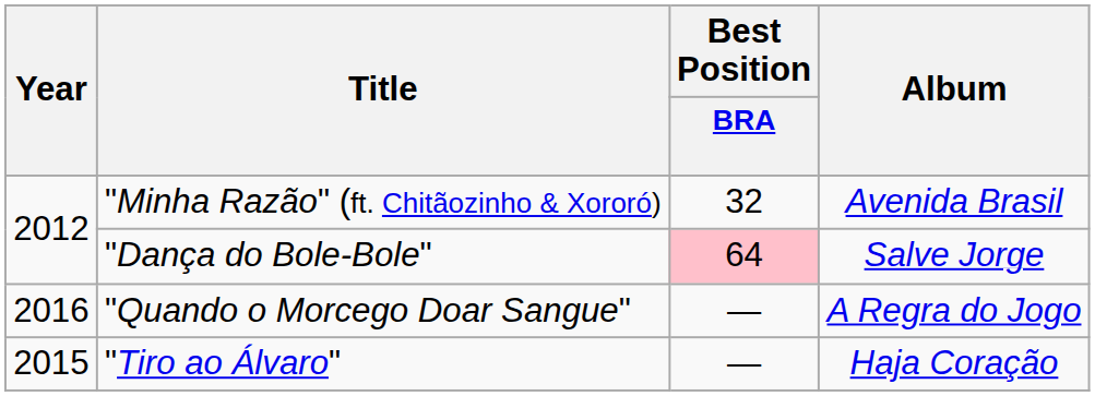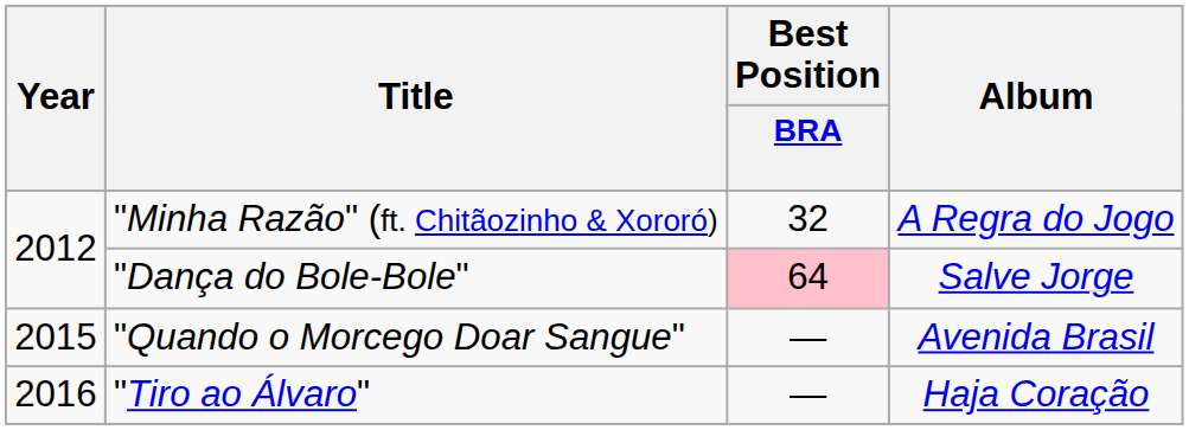 <table class="wikitable">
 <tr>
 <th rowspan="2">Year</th>
 <th rowspan="2">Title</th>
 <th colspan="1">Best Position</th>
 <th rowspan="2">Album</th>
 </tr>
 <tr>
 <th style="width:3em;font-size:85%"><a href='#'>BRA</a><br><br></th>
 </tr>
 <tr>
 <td rowspan="2" align="center">2012</td>
 <td align="left">"<em>Minha Razão</em>" (<small>ft. </small><small><a href='#'>Chitãozinho & Xororó</a>)</small></td>
 <td align="center">32</td>
-<td align="center"><em><a href='#'>Avenida Brasil</a></em></td>
+<td align="center"><em><a href='#'>A Regra do Jogo</a></em></td>
 </tr>
 <tr>
 <td align="left">"<em>Dança do Bole-Bole</em>"</td>
 <td align="center" style="background: pink;">64</td>
 <td align="center"><em><a href='#'>Salve Jorge</a></em></td>
 </tr>
 <tr>
-<td rowspan="1" align="center">2016</td>
+<td rowspan="1" align="center">2015</td>
 <td align="left">"<em>Quando o Morcego Doar Sangue</em>"</td>
 <td align="center">—</td>
-<td align="center"><em><a href='#'>A Regra do Jogo</a></em></td>
+<td align="center"><em><a href='#'>Avenida Brasil</a></em></td>
 </tr>
 <tr>
-<td rowspan="1" align="center">2015</td>
+<td rowspan="1" align="center">2016</td>
 <td align="left">"<em><a href='#'>Tiro ao Álvaro</a></em>"</td>
 <td align="center">—</td>
 <td align="center"><em><a href='#'>Haja Coração</a></em></td>
 </tr>
 </table>
